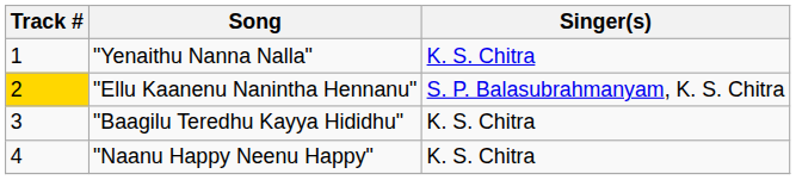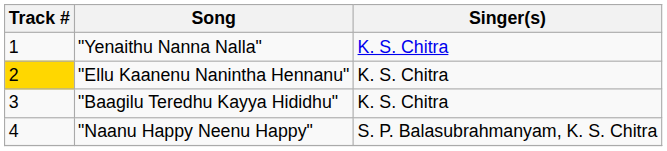 <table class="wikitable">
 <tr>
 <th>Track #</th>
 <th>Song</th>
 <th>Singer(s)</th>
 </tr>
 <tr>
 <td>1</td>
 <td>"Yenaithu Nanna Nalla"</td>
 <td><a href='#'>K. S. Chitra</a></td>
 </tr>
 <tr>
 <td style="background: gold;">2</td>
 <td>"Ellu Kaanenu Nanintha Hennanu"</td>
-<td><a href='#'>S. P. Balasubrahmanyam</a>, K. S. Chitra</td>
+<td>K. S. Chitra</td>
 </tr>
 <tr>
 <td>3</td>
 <td>"Baagilu Teredhu Kayya Hididhu"</td>
 <td>K. S. Chitra</td>
 </tr>
 <tr>
 <td>4</td>
 <td>"Naanu Happy Neenu Happy"</td>
-<td>K. S. Chitra</td>
+<td>S. P. Balasubrahmanyam, K. S. Chitra</td>
 </tr>
 <tr>
 </tr>
 </table>
